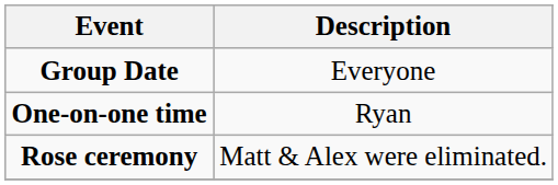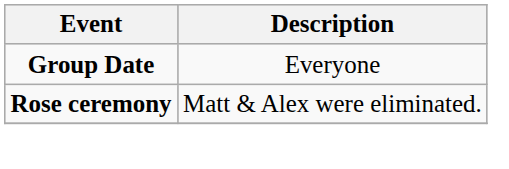 <table class="wikitable sortable" style="text-align:center;">
 <tr>
 <th>Event</th>
 <th>Description</th>
 </tr>
 <tr>
 <td><strong>Group Date</strong></td>
 <td>Everyone</td>
 </tr>
 <tr>
-<td><strong>One-on-one time</strong></td>
-<td>Ryan</td>
-</tr>
-<tr>
 <td><strong>Rose ceremony</strong></td>
 <td>Matt & Alex were eliminated.</td>
 </tr>
 <tr>
 </tr>
 </table>
